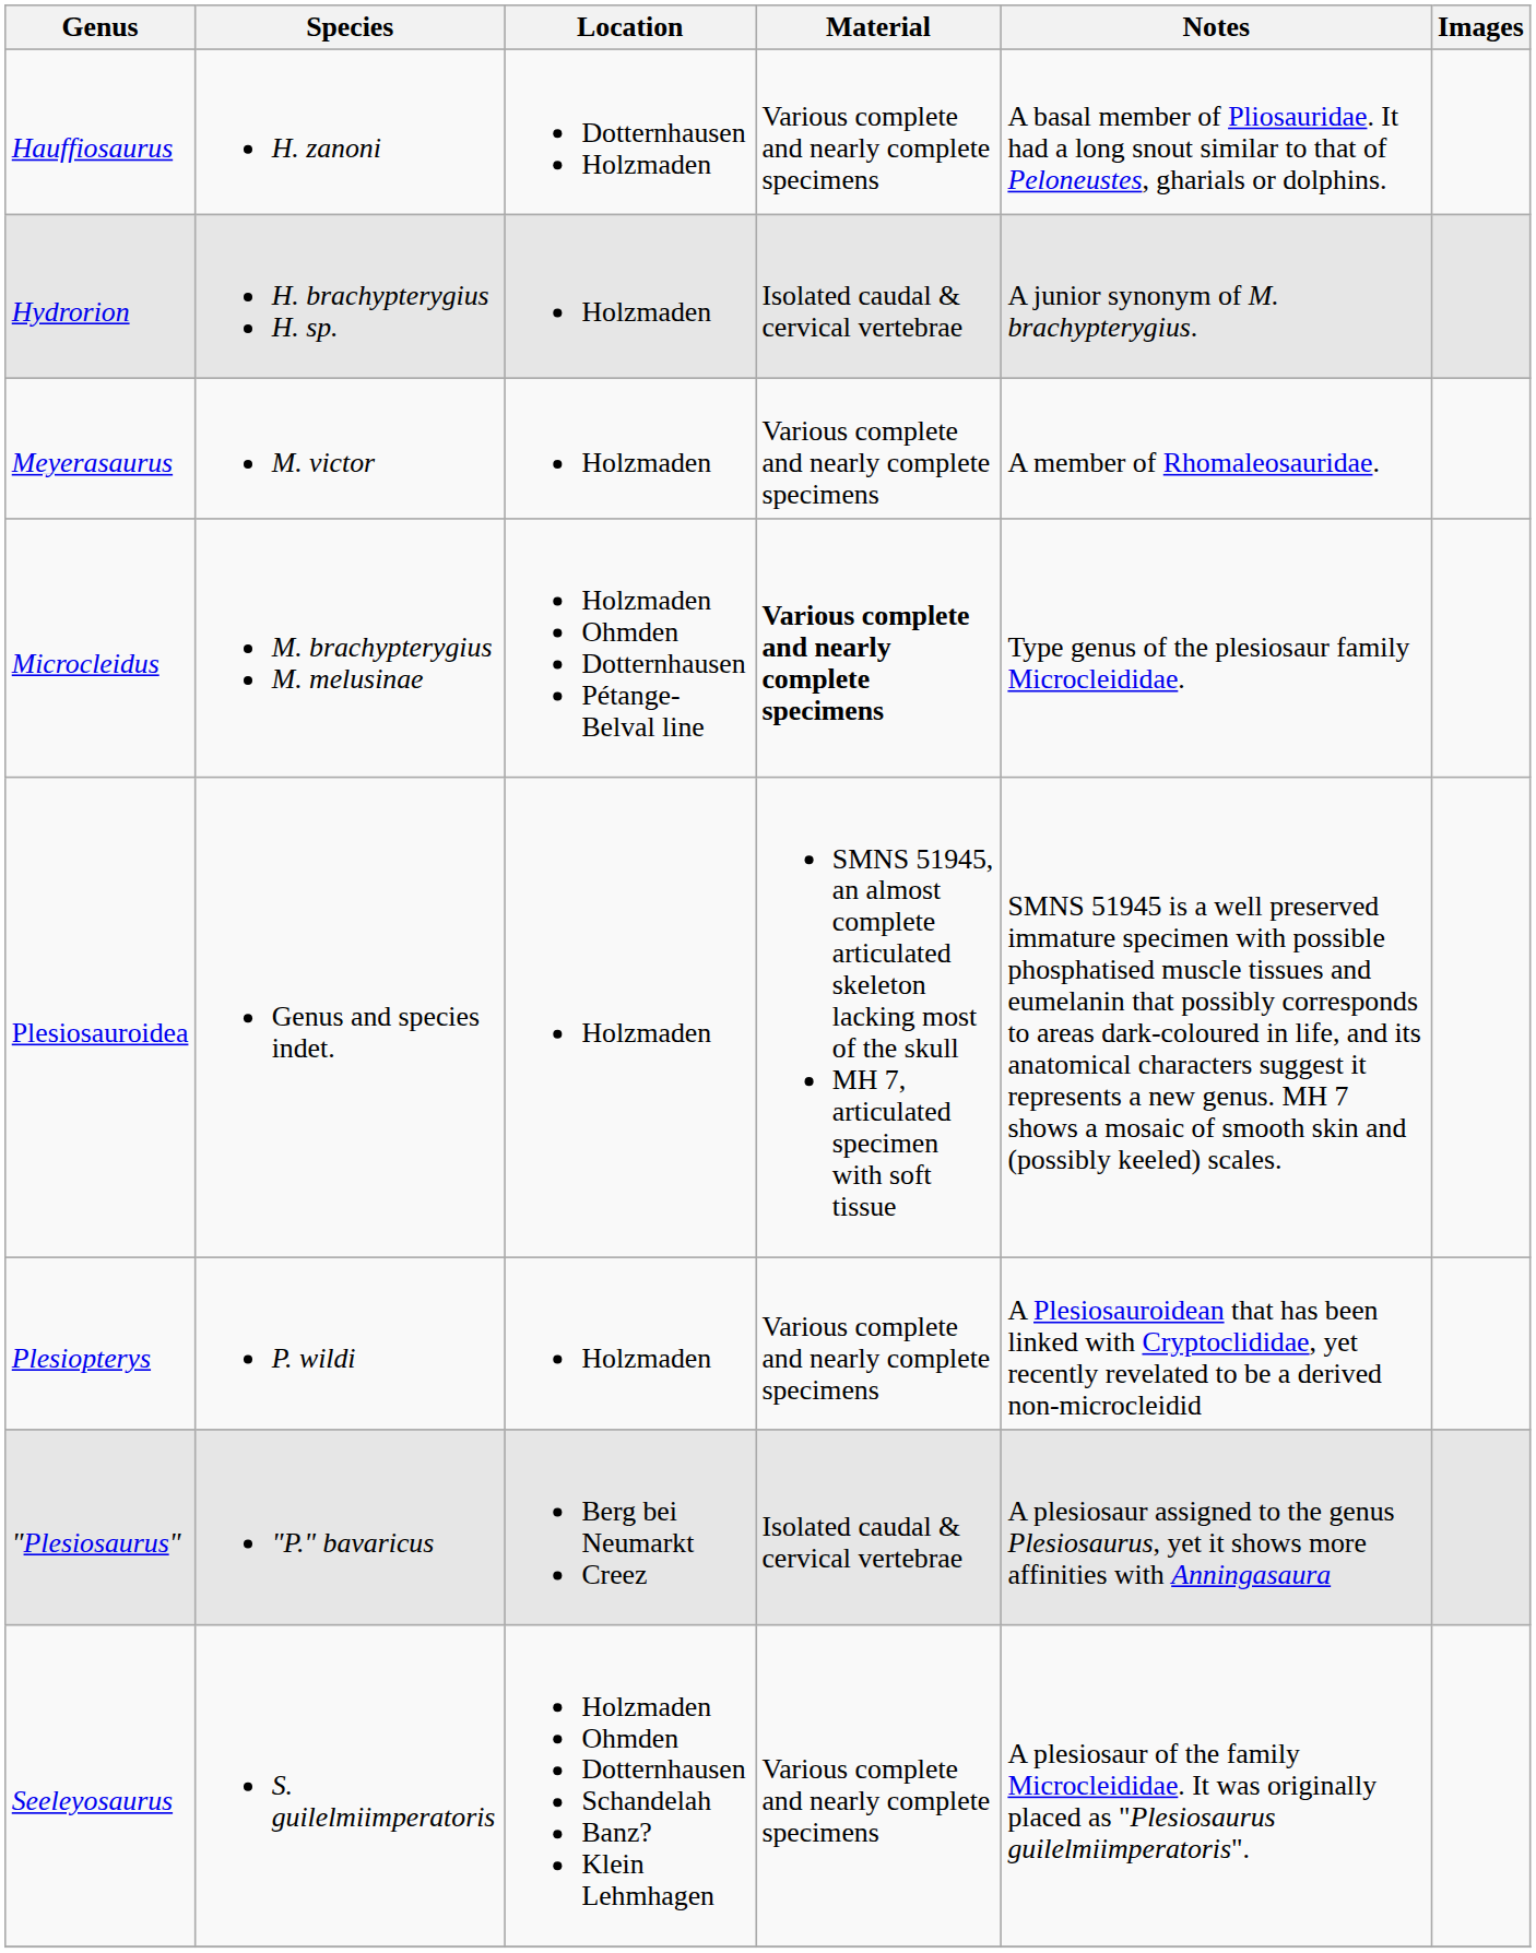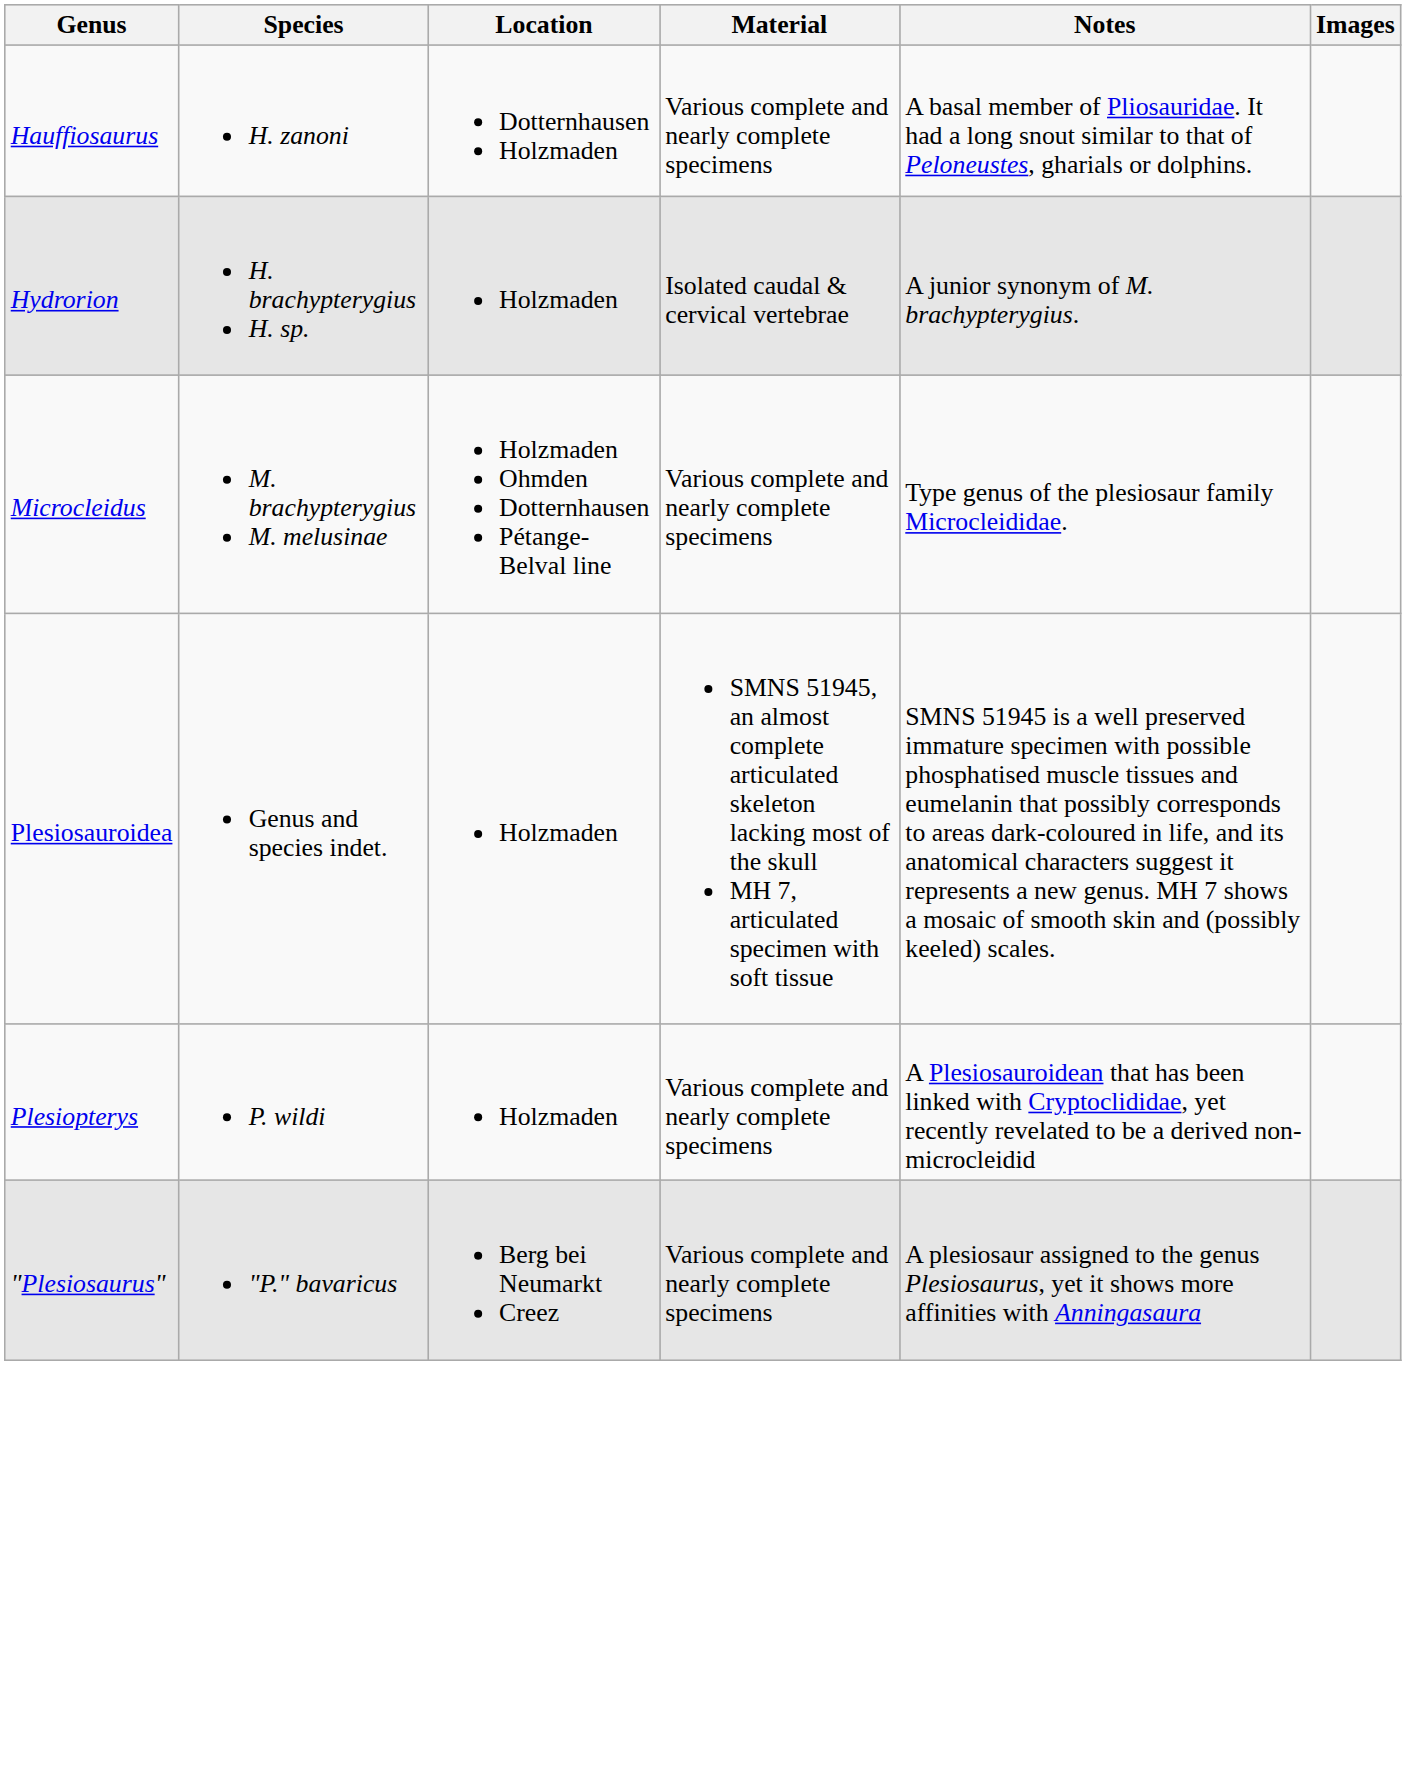 <table class = "wikitable">
 <tr>
 <th>Genus</th>
 <th>Species</th>
 <th>Location</th>
 <th>Material</th>
 <th>Notes</th>
 <th>Images</th>
 </tr>
 <tr>
 <td><br><em><a href='#'>Hauffiosaurus</a></em></td>
 <td><br><ul><li><em>H. zanoni</em></li></ul></td>
 <td><br><ul><li>Dotternhausen</li><li>Holzmaden</li></ul></td>
 <td><br>Various complete and nearly complete specimens</td>
 <td><br>A basal member of <a href='#'>Pliosauridae</a>. It had a long snout similar to that of <em><a href='#'>Peloneustes</a></em>, gharials or dolphins.</td>
 <td><br></td>
 </tr>
 <tr>
 <td style="background:#E6E6E6;"><br><em><a href='#'>Hydrorion</a></em></td>
 <td style="background:#E6E6E6;"><br><ul><li><em>H. brachypterygius</em></li><li><em>H. sp.</em></li></ul></td>
 <td style="background:#E6E6E6;"><br><ul><li>Holzmaden</li></ul></td>
 <td style="background:#E6E6E6;"><br>Isolated caudal & cervical vertebrae</td>
 <td style="background:#E6E6E6;"><br>A junior synonym of <em>M. brachypterygius</em>.</td>
 <td style="background:#E6E6E6;"><br></td>
 </tr>
 <tr>
-<td><br><em><a href='#'>Meyerasaurus</a></em></td>
-<td><br><ul><li><em>M. victor</em></li></ul></td>
-<td><br><ul><li>Holzmaden</li></ul></td>
-<td><br>Various complete and nearly complete specimens</td>
-<td><br>A member of <a href='#'>Rhomaleosauridae</a>.</td>
-<td><br></td>
-</tr>
-<tr>
 <td><br><em><a href='#'>Microcleidus</a></em></td>
 <td><br><ul><li><em>M. brachypterygius</em></li><li><em>M. melusinae</em></li></ul></td>
 <td><br><ul><li>Holzmaden</li><li>Ohmden</li><li>Dotternhausen</li><li>Pétange-Belval line</li></ul></td>
-<td><strong><br>Various complete and nearly complete specimens</strong></td>
+<td><br>Various complete and nearly complete specimens</td>
 <td><br>Type genus of the plesiosaur family <a href='#'>Microcleididae</a>.</td>
 <td><br></td>
 </tr>
 <tr>
 <td><br><a href='#'>Plesiosauroidea</a></td>
 <td><br><ul><li>Genus and species indet.</li></ul></td>
 <td><br><ul><li>Holzmaden</li></ul></td>
 <td><br><ul><li>SMNS 51945, an almost complete articulated skeleton lacking most of the skull</li><li>MH 7, articulated specimen with soft tissue</li></ul></td>
 <td><br>SMNS 51945 is a well preserved immature specimen with possible phosphatised muscle tissues and eumelanin that possibly corresponds to areas dark-coloured in life, and its anatomical characters suggest it represents a new genus.  MH 7 shows a mosaic of smooth skin and (possibly keeled) scales.</td>
 <td></td>
 </tr>
 <tr>
 <td><br><em><a href='#'>Plesiopterys</a></em></td>
 <td><br><ul><li><em>P. wildi</em></li></ul></td>
 <td><br><ul><li>Holzmaden</li></ul></td>
 <td><br>Various complete and nearly complete specimens</td>
 <td><br>A <a href='#'>Plesiosauroidean</a> that has been linked with <a href='#'>Cryptoclididae</a>, yet recently revelated to be a derived non-microcleidid</td>
 <td><br></td>
 </tr>
 <tr>
 <td style="background:#E6E6E6;"><br><em>"<a href='#'>Plesiosaurus</a>"</em></td>
 <td style="background:#E6E6E6;"><br><ul><li><em>"P." bavaricus</em></li></ul></td>
 <td style="background:#E6E6E6;"><br><ul><li>Berg bei Neumarkt</li><li>Creez</li></ul></td>
-<td style="background:#E6E6E6;"><br>Isolated caudal & cervical vertebrae</td>
+<td style="background:#E6E6E6;"><br>Various complete and nearly complete specimens</td>
 <td style="background:#E6E6E6;"><br>A plesiosaur assigned to the genus <em>Plesiosaurus</em>, yet it shows more affinities with <em><a href='#'>Anningasaura</a></em></td>
 <td style="background:#E6E6E6;"></td>
 </tr>
 <tr>
-<td><br><em><a href='#'>Seeleyosaurus</a></em></td>
-<td><br><ul><li><em>S. guilelmiimperatoris</em></li></ul></td>
-<td><br><ul><li>Holzmaden</li><li>Ohmden</li><li>Dotternhausen</li><li>Schandelah</li><li>Banz?</li><li>Klein Lehmhagen</li></ul></td>
-<td><br>Various complete and nearly complete specimens</td>
-<td><br>A plesiosaur of the family <a href='#'>Microcleididae</a>. It was originally placed as "<em>Plesiosaurus guilelmiimperatoris</em>".</td>
-<td><br></td>
-</tr>
-<tr>
 </tr>
 </table>
